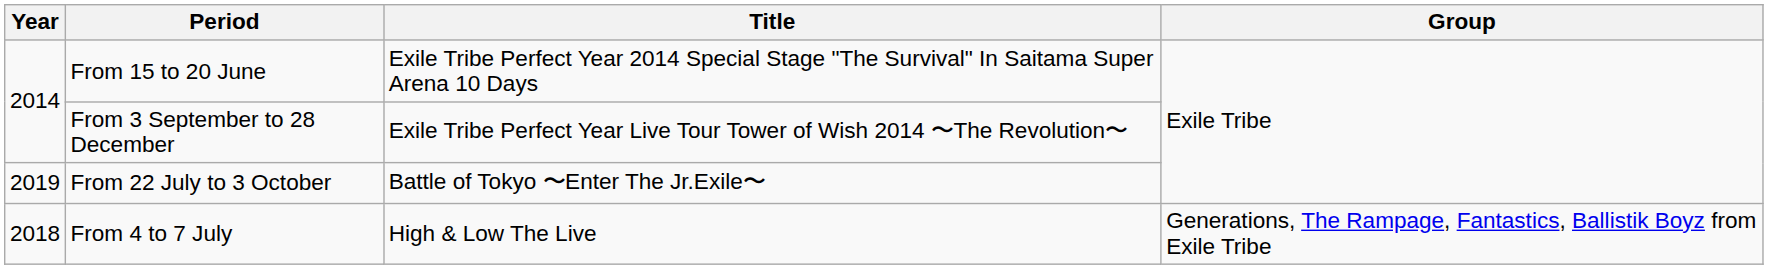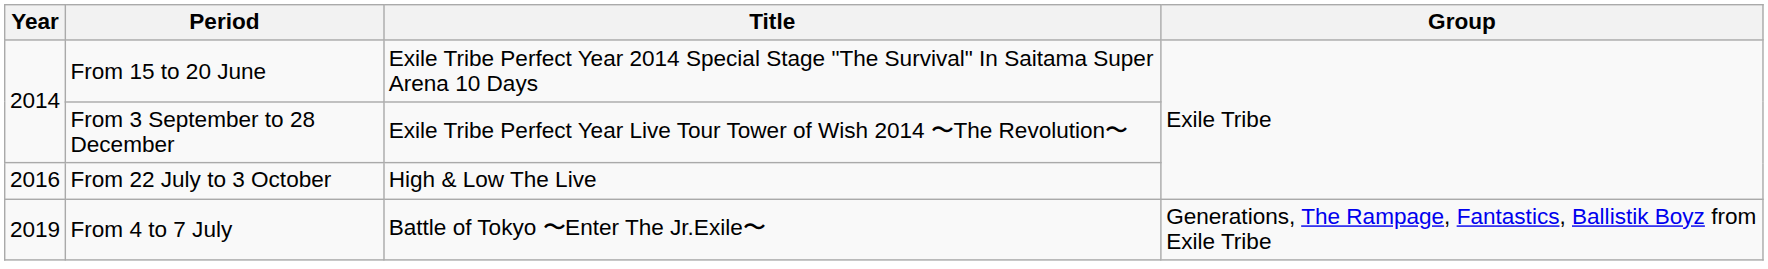 <table class="wikitable">
 <tr>
 <th>Year</th>
 <th>Period</th>
 <th>Title</th>
 <th>Group</th>
 </tr>
 <tr>
 <td rowspan="2">2014</td>
 <td>From 15 to 20 June</td>
 <td>Exile Tribe Perfect Year 2014 Special Stage "The Survival" In Saitama Super Arena 10 Days</td>
 <td rowspan="3">Exile Tribe</td>
 </tr>
 <tr>
 <td>From 3 September to 28 December</td>
 <td>Exile Tribe Perfect Year Live Tour Tower of Wish 2014 〜The Revolution〜</td>
 </tr>
 <tr>
-<td>2019</td>
+<td>2016</td>
 <td>From 22 July to 3 October</td>
-<td>Battle of Tokyo 〜Enter The Jr.Exile〜</td>
+<td>High & Low The Live</td>
 </tr>
 <tr>
-<td>2018</td>
+<td>2019</td>
 <td>From 4 to 7 July</td>
-<td>High & Low The Live</td>
+<td>Battle of Tokyo 〜Enter The Jr.Exile〜</td>
 <td>Generations, <a href='#'>The Rampage</a>, <a href='#'>Fantastics</a>, <a href='#'>Ballistik Boyz</a> from Exile Tribe</td>
 </tr>
 </table>
